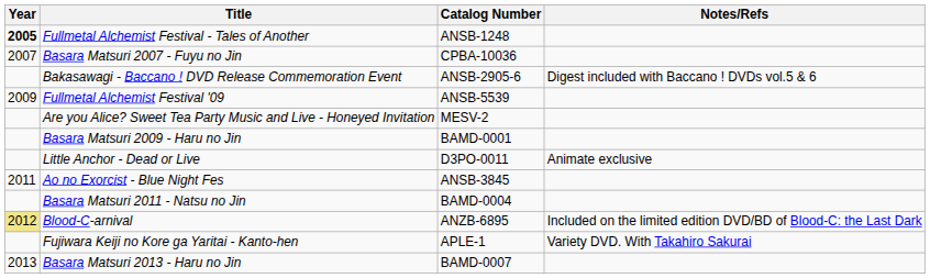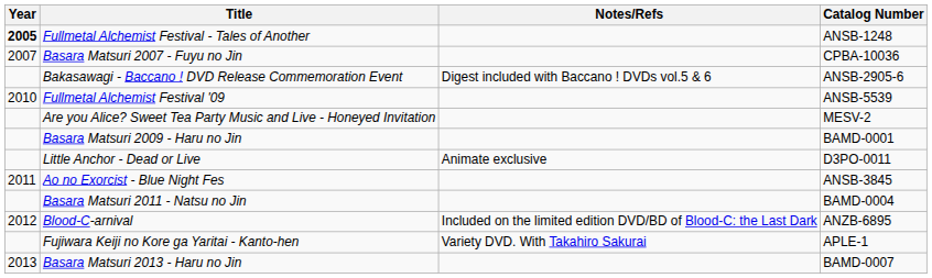 <table class="wikitable">
 <tr>
 <th>Year</th>
 <th>Title</th>
+<th>Notes/Refs</th>
 <th>Catalog Number</th>
-<th>Notes/Refs</th>
 </tr>
 <tr>
 <td><strong>2005</strong></td>
 <td><em><a href='#'>Fullmetal Alchemist</a> Festival - Tales of Another</em></td>
+<td></td>
 <td>ANSB-1248</td>
-<td></td>
 </tr>
 <tr>
 <td>2007</td>
 <td><em><a href='#'>Basara</a> Matsuri 2007 - Fuyu no Jin</em></td>
+<td></td>
 <td>CPBA-10036</td>
-<td></td>
 </tr>
 <tr>
 <td></td>
 <td><em>Bakasawagi - <a href='#'>Baccano !</a> DVD Release Commemoration Event</em></td>
+<td>Digest included with Baccano ! DVDs vol.5 & 6</td>
 <td>ANSB-2905-6</td>
-<td>Digest included with Baccano ! DVDs vol.5 & 6</td>
 </tr>
 <tr>
-<td>2009</td>
+<td>2010</td>
 <td><em><a href='#'>Fullmetal Alchemist</a> Festival '09</em></td>
+<td></td>
 <td>ANSB-5539</td>
-<td></td>
 </tr>
 <tr>
 <td></td>
 <td><em>Are you Alice? Sweet Tea Party Music and Live - Honeyed Invitation</em></td>
+<td></td>
 <td>MESV-2</td>
-<td></td>
 </tr>
 <tr>
 <td></td>
 <td><em><a href='#'>Basara</a> Matsuri 2009 - Haru no Jin</em></td>
+<td></td>
 <td>BAMD-0001</td>
-<td></td>
 </tr>
 <tr>
 <td></td>
 <td><em>Little Anchor - Dead or Live</em></td>
+<td>Animate exclusive</td>
 <td>D3PO-0011</td>
-<td>Animate exclusive</td>
 </tr>
 <tr>
 <td>2011</td>
 <td><em><a href='#'>Ao no Exorcist</a> - Blue Night Fes</em></td>
+<td></td>
 <td>ANSB-3845</td>
-<td></td>
 </tr>
 <tr>
 <td></td>
 <td><em><a href='#'>Basara</a> Matsuri 2011 - Natsu no Jin</em></td>
+<td></td>
 <td>BAMD-0004</td>
-<td></td>
 </tr>
 <tr>
-<td style="background: khaki;">2012</td>
+<td>2012</td>
 <td><em><a href='#'>Blood-C</a>-arnival</em></td>
+<td>Included on the limited edition DVD/BD of <a href='#'>Blood-C: the Last Dark</a></td>
 <td>ANZB-6895</td>
-<td>Included on the limited edition DVD/BD of <a href='#'>Blood-C: the Last Dark</a></td>
 </tr>
 <tr>
 <td></td>
 <td><em>Fujiwara Keiji no Kore ga Yaritai - Kanto-hen</em></td>
+<td>Variety DVD. With <a href='#'>Takahiro Sakurai</a></td>
 <td>APLE-1</td>
-<td>Variety DVD. With <a href='#'>Takahiro Sakurai</a></td>
 </tr>
 <tr>
 <td>2013</td>
 <td><em><a href='#'>Basara</a> Matsuri 2013 - Haru no Jin</em></td>
+<td></td>
 <td>BAMD-0007</td>
-<td></td>
 </tr>
 </table>
